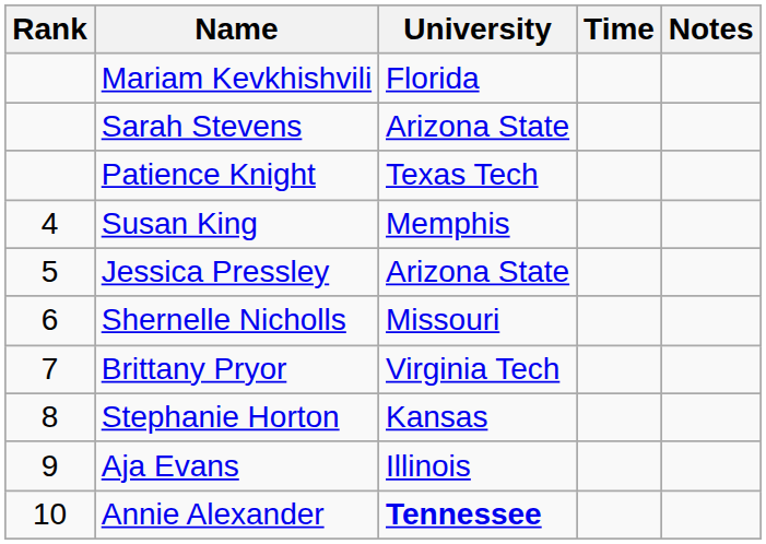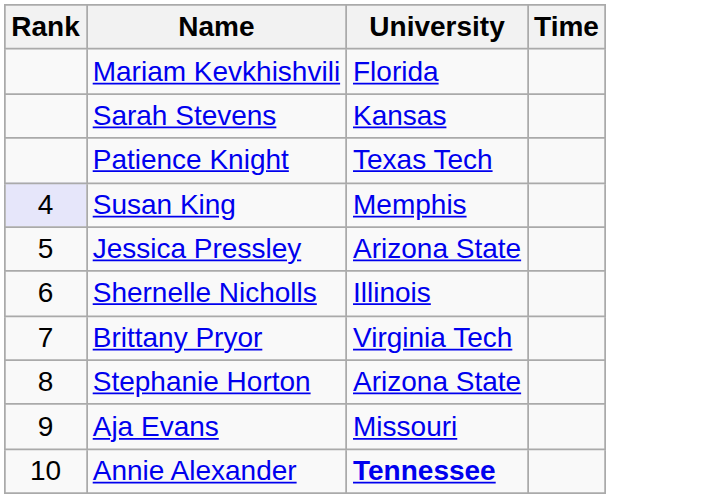 <table class="wikitable sortable" style="text-align:center">
 <tr>
 <th>Rank</th>
 <th>Name</th>
 <th>University</th>
 <th>Time</th>
-<th>Notes</th>
 </tr>
 <tr>
 <td></td>
 <td align=left><a href='#'>Mariam Kevkhishvili</a> </td>
 <td align=left><a href='#'>Florida</a></td>
 <td></td>
-<td></td>
 </tr>
 <tr>
 <td></td>
 <td align=left><a href='#'>Sarah Stevens</a></td>
-<td align="left"><a href='#'>Arizona State</a></td>
-<td></td>
+<td align="left"><a href='#'>Kansas</a></td>
 <td></td>
 </tr>
 <tr>
 <td></td>
 <td align=left><a href='#'>Patience Knight</a></td>
 <td align="left"><a href='#'>Texas Tech</a></td>
 <td></td>
-<td></td>
 </tr>
 <tr>
-<td>4</td>
+<td style="background: lavender;">4</td>
 <td align=left><a href='#'>Susan King</a></td>
 <td align="left"><a href='#'>Memphis</a></td>
-<td></td>
 <td></td>
 </tr>
 <tr>
 <td>5</td>
 <td align=left><a href='#'>Jessica Pressley</a></td>
 <td align="left"><a href='#'>Arizona State</a></td>
 <td></td>
-<td></td>
 </tr>
 <tr>
 <td>6</td>
 <td align=left><a href='#'>Shernelle Nicholls</a></td>
-<td align="left"><a href='#'>Missouri</a></td>
-<td></td>
+<td align=left><a href='#'>Illinois</a></td>
 <td></td>
 </tr>
 <tr>
 <td>7</td>
 <td align=left><a href='#'>Brittany Pryor</a></td>
 <td align="left"><a href='#'>Virginia Tech</a></td>
 <td></td>
-<td></td>
 </tr>
 <tr>
 <td>8</td>
 <td align=left><a href='#'>Stephanie Horton</a></td>
-<td align="left"><a href='#'>Kansas</a></td>
-<td></td>
+<td align="left"><a href='#'>Arizona State</a></td>
 <td></td>
 </tr>
 <tr>
 <td>9</td>
 <td align=left><a href='#'>Aja Evans</a></td>
-<td align=left><a href='#'>Illinois</a></td>
-<td></td>
+<td align="left"><a href='#'>Missouri</a></td>
 <td></td>
 </tr>
 <tr>
 <td>10</td>
 <td align=left><a href='#'>Annie Alexander</a></td>
 <td align="left"><strong><a href='#'>Tennessee</a></strong></td>
 <td></td>
-<td></td>
 </tr>
 </table>
